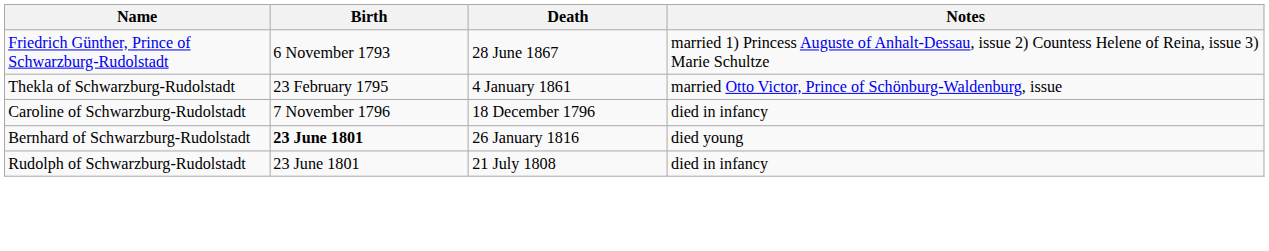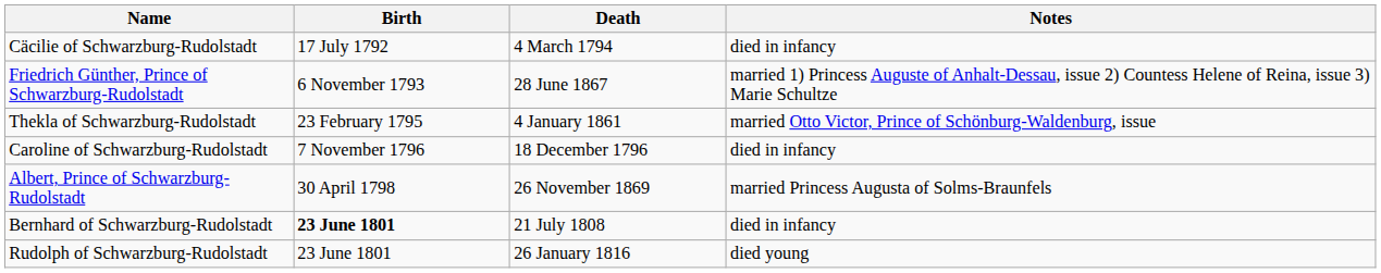 <table class="wikitable">
 <tr>
 <th style="width:20%;">Name</th>
 <th style="width:15%;">Birth</th>
 <th style="width:15%;">Death</th>
 <th style="width:45%;">Notes</th>
+</tr>
+<tr>
+<td>Cäcilie of Schwarzburg-Rudolstadt</td>
+<td>17 July 1792</td>
+<td>4 March 1794</td>
+<td>died in infancy</td>
 </tr>
 <tr>
 <td><a href='#'>Friedrich Günther, Prince of Schwarzburg-Rudolstadt</a></td>
 <td>6 November 1793</td>
 <td>28 June 1867</td>
 <td>married 1) Princess <a href='#'>Auguste of Anhalt-Dessau</a>, issue 2) Countess Helene of Reina, issue 3) Marie Schultze</td>
 </tr>
 <tr>
 <td>Thekla of Schwarzburg-Rudolstadt</td>
 <td>23 February 1795</td>
 <td>4 January 1861</td>
 <td>married <a href='#'>Otto Victor, Prince of Schönburg-Waldenburg</a>, issue</td>
 </tr>
 <tr>
 <td>Caroline of Schwarzburg-Rudolstadt</td>
 <td>7 November 1796</td>
 <td>18 December 1796</td>
 <td>died in infancy</td>
 </tr>
 <tr>
+<td><a href='#'>Albert, Prince of Schwarzburg-Rudolstadt</a></td>
+<td>30 April 1798</td>
+<td>26 November 1869</td>
+<td>married Princess Augusta of Solms-Braunfels</td>
+</tr>
+<tr>
 <td>Bernhard of Schwarzburg-Rudolstadt</td>
 <td><strong>23 June 1801</strong></td>
-<td>26 January 1816</td>
-<td>died young</td>
+<td>21 July 1808</td>
+<td>died in infancy</td>
 </tr>
 <tr>
 <td>Rudolph of Schwarzburg-Rudolstadt</td>
 <td>23 June 1801</td>
-<td>21 July 1808</td>
-<td>died in infancy</td>
+<td>26 January 1816</td>
+<td>died young</td>
 </tr>
 </table>
